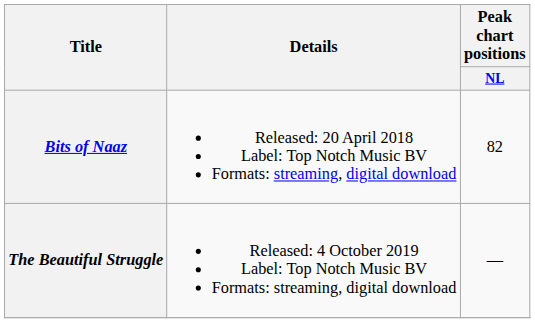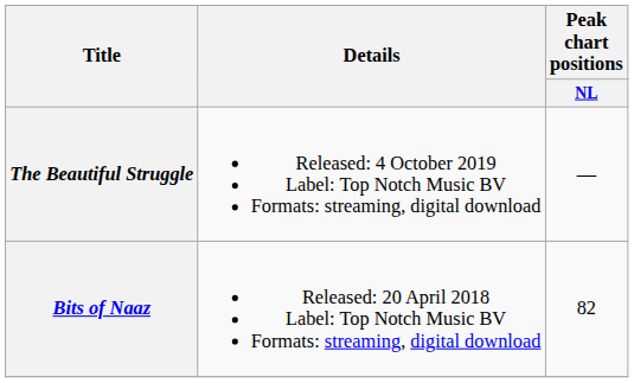 <table class="wikitable plainrowheaders" style="text-align:center;" border="1">
 <tr>
 <th scope="col" rowspan="2">Title</th>
 <th scope="col" rowspan="2">Details</th>
 <th scope="col">Peak chart positions</th>
 </tr>
 <tr>
 <th scope="col" style="width:3em;font-size:85%;"><a href='#'>NL</a><br></th>
 </tr>
 <tr>
+<th scope="row"><em>The Beautiful Struggle</em></th>
+<td><br><ul><li>Released: 4 October 2019</li><li>Label: Top Notch Music BV</li><li>Formats: streaming, digital download</li></ul></td>
+<td>—</td>
+</tr>
+<tr>
 <th scope="row"><em><a href='#'>Bits of Naaz</a></em></th>
 <td><br><ul><li>Released: 20 April 2018</li><li>Label: Top Notch Music BV</li><li>Formats: <a href='#'>streaming</a>, <a href='#'>digital download</a></li></ul></td>
 <td>82</td>
 </tr>
 <tr>
-<th scope="row"><em>The Beautiful Struggle</em></th>
-<td><br><ul><li>Released: 4 October 2019</li><li>Label: Top Notch Music BV</li><li>Formats: streaming, digital download</li></ul></td>
-<td>—</td>
-</tr>
-<tr>
 </tr>
 </table>
